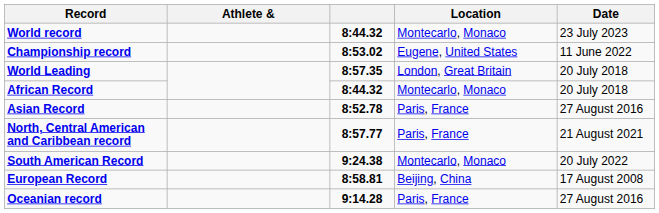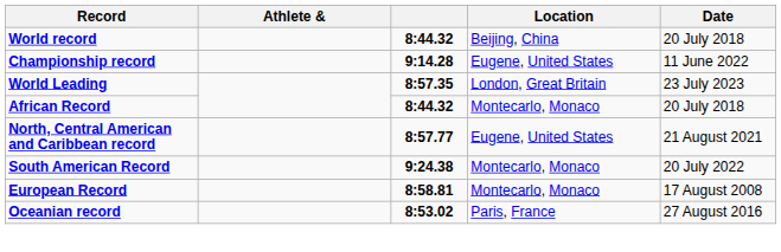 <table class="wikitable">
 <tr>
 <th width=25% align=center>Record</th>
 <th width=25% align=center>Athlete & </th>
 <th width=10% align=center></th>
 <th width=25% align=center>Location</th>
 <th width=15% align=center>Date</th>
 </tr>
 <tr>
 <td><strong><a href='#'>World record</a></strong></td>
 <td></td>
 <td align=center><strong>8:44.32</strong></td>
-<td><a href='#'>Montecarlo</a>, <a href='#'>Monaco</a></td>
-<td>23 July 2023</td>
+<td><a href='#'>Beijing</a>, <a href='#'>China</a></td>
+<td>20 July 2018</td>
 </tr>
 <tr>
 <td><strong><a href='#'>Championship record</a></strong></td>
 <td></td>
-<td align=center><strong>8:53.02</strong></td>
+<td align=center><strong>9:14.28</strong></td>
 <td><a href='#'>Eugene</a>, <a href='#'>United States</a></td>
 <td>11 June 2022</td>
 </tr>
 <tr>
 <td><strong><a href='#'>World Leading</a></strong></td>
 <td rowspan=2></td>
 <td align=center><strong>8:57.35</strong></td>
 <td><a href='#'>London</a>, <a href='#'>Great Britain</a></td>
-<td>20 July 2018</td>
+<td>23 July 2023</td>
 </tr>
 <tr>
 <td><strong><a href='#'>African Record</a></strong></td>
 <td align=center><strong>8:44.32</strong></td>
 <td><a href='#'>Montecarlo</a>, <a href='#'>Monaco</a></td>
 <td>20 July 2018</td>
 </tr>
 <tr>
-<td><strong><a href='#'>Asian Record</a></strong></td>
-<td></td>
-<td align=center><strong>8:52.78</strong></td>
-<td><a href='#'>Paris</a>, <a href='#'>France</a></td>
-<td>27 August 2016</td>
-</tr>
-<tr>
 <td><strong><a href='#'>North, Central American and Caribbean record</a></strong></td>
 <td></td>
 <td align=center><strong>8:57.77</strong></td>
-<td><a href='#'>Paris</a>, <a href='#'>France</a></td>
+<td><a href='#'>Eugene</a>, <a href='#'>United States</a></td>
 <td>21 August 2021</td>
 </tr>
 <tr>
 <td><strong><a href='#'>South American Record</a></strong></td>
 <td></td>
 <td align=center><strong>9:24.38</strong></td>
 <td><a href='#'>Montecarlo</a>, <a href='#'>Monaco</a></td>
 <td>20 July 2022</td>
 </tr>
 <tr>
 <td><strong><a href='#'>European Record</a></strong></td>
 <td></td>
 <td align=center><strong>8:58.81</strong></td>
-<td><a href='#'>Beijing</a>, <a href='#'>China</a></td>
+<td><a href='#'>Montecarlo</a>, <a href='#'>Monaco</a></td>
 <td>17 August 2008</td>
 </tr>
 <tr>
 <td><strong><a href='#'>Oceanian record</a></strong></td>
 <td></td>
-<td align=center><strong>9:14.28</strong></td>
+<td align=center><strong>8:53.02</strong></td>
 <td><a href='#'>Paris</a>, <a href='#'>France</a></td>
 <td>27 August 2016</td>
 </tr>
 </table>
